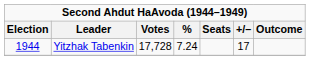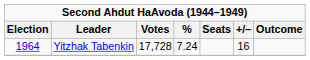 <table class=wikitable style=text-align:center>
 <tr>
 <td colspan=7><strong>Second Ahdut HaAvoda (1944–1949)</strong></td>
 </tr>
 <tr>
 <th>Election</th>
 <th>Leader</th>
 <th>Votes</th>
 <th>%</th>
 <th>Seats</th>
 <th>+/–</th>
 <th>Outcome</th>
 </tr>
 <tr>
-<td><a href='#'>1944</a></td>
+<td><a href='#'>1964</a></td>
 <td><a href='#'>Yitzhak Tabenkin</a></td>
 <td>17,728</td>
 <td>7.24</td>
 <td></td>
-<td> 17</td>
+<td> 16</td>
 <td></td>
 </tr>
 <tr>
 </tr>
 </table>
